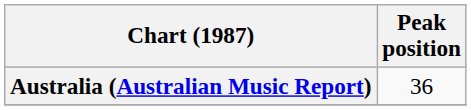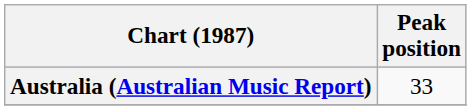 <table class="wikitable sortable plainrowheaders">
 <tr>
 <th scope="col">Chart (1987)</th>
 <th scope="col">Peak<br>position</th>
 </tr>
 <tr>
 <th scope="row">Australia (<a href='#'>Australian Music Report</a>)</th>
-<td style="text-align:center;">36</td>
+<td style="text-align:center;">33</td>
 </tr>
 <tr>
 </tr>
 </table>
